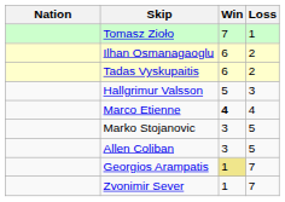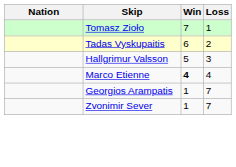 <table class="wikitable">
 <tr>
 <th bgcolor="#efefef" width="120">Nation</th>
 <th bgcolor="#efefef" width="150">Skip</th>
 <th bgcolor="#efefef" width="20">Win</th>
 <th bgcolor="#efefef" width="20">Loss</th>
 </tr>
 <tr bgcolor=#ccffcc>
 <td></td>
 <td><a href='#'>Tomasz Zioło</a></td>
 <td>7</td>
 <td>1</td>
-</tr>
-<tr bgcolor=#ffffcc>
-<td></td>
-<td><a href='#'>Ilhan Osmanagaoglu</a></td>
-<td>6</td>
-<td>2</td>
 </tr>
 <tr bgcolor=#ffffcc>
 <td></td>
 <td><a href='#'>Tadas Vyskupaitis</a></td>
 <td>6</td>
 <td>2</td>
 </tr>
 <tr>
 <td></td>
 <td><a href='#'>Hallgrimur Valsson</a></td>
 <td>5</td>
 <td>3</td>
 </tr>
 <tr>
 <td></td>
 <td><a href='#'>Marco Etienne</a></td>
 <td><strong>4</strong></td>
 <td>4</td>
 </tr>
 <tr>
 <td></td>
-<td>Marko Stojanovic</td>
-<td>3</td>
-<td>5</td>
-</tr>
-<tr>
-<td></td>
-<td><a href='#'>Allen Coliban</a></td>
-<td>3</td>
-<td>5</td>
-</tr>
-<tr>
-<td></td>
 <td><a href='#'>Georgios Arampatis</a></td>
-<td style="background: khaki;">1</td>
+<td>1</td>
 <td>7</td>
 </tr>
 <tr>
 <td></td>
 <td><a href='#'>Zvonimir Sever</a></td>
 <td>1</td>
 <td>7</td>
 </tr>
 </table>
